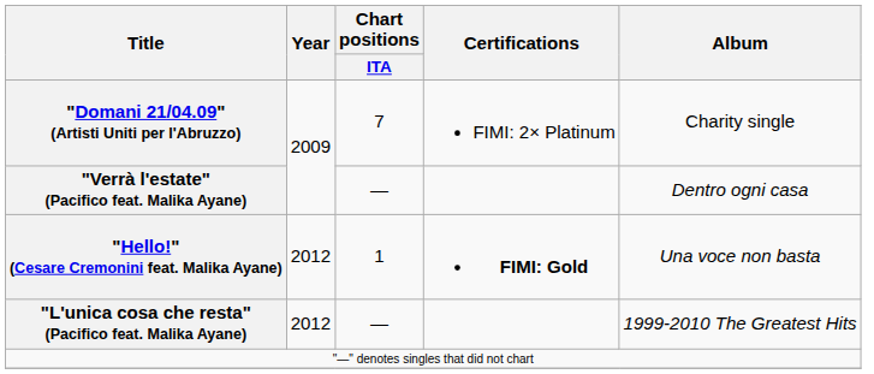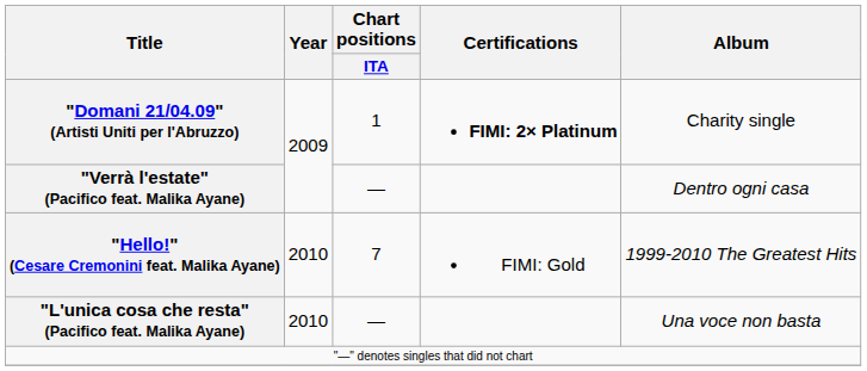 <table class="wikitable plainrowheaders" style="text-align:center;">
 <tr>
 <th rowspan="2">Title</th>
 <th rowspan="2">Year</th>
 <th colspan="1">Chart positions</th>
 <th rowspan="2">Certifications</th>
 <th rowspan="2">Album</th>
 </tr>
 <tr>
 <th scope="col" style="width:3em;font-size:90%;"><a href='#'>ITA</a><br></th>
 </tr>
 <tr>
 <th scope="row">"<a href='#'>Domani 21/04.09</a>"<br><small>(Artisti Uniti per l'Abruzzo)</small></th>
 <td rowspan="2">2009</td>
-<td>7</td>
-<td><br><ul><li>FIMI: 2× Platinum</li></ul></td>
+<td>1</td>
+<td><strong><br><ul><li>FIMI: 2× Platinum</li></ul></strong></td>
 <td>Charity single</td>
 </tr>
 <tr>
 <th scope="row">"Verrà l'estate"<br><small>(Pacifico feat. Malika Ayane)</small></th>
 <td>—</td>
 <td></td>
 <td><em>Dentro ogni casa</em></td>
 </tr>
 <tr>
 <th scope="row">"<a href='#'>Hello!</a>"<br><small>(<a href='#'>Cesare Cremonini</a> feat. Malika Ayane)</small></th>
-<td>2012</td>
-<td>1</td>
-<td><strong><br><ul><li>FIMI: Gold</li></ul></strong></td>
-<td><em>Una voce non basta</em></td>
+<td>2010</td>
+<td>7</td>
+<td><br><ul><li>FIMI: Gold</li></ul></td>
+<td><em>1999-2010 The Greatest Hits</em></td>
 </tr>
 <tr>
 <th scope="row">"L'unica cosa che resta"<br><small>(Pacifico feat. Malika Ayane)</small></th>
-<td>2012</td>
+<td>2010</td>
 <td>—</td>
 <td></td>
-<td><em>1999-2010 The Greatest Hits</em></td>
+<td><em>Una voce non basta</em></td>
 </tr>
 <tr>
 <td align="center" colspan="30" style="font-size:8pt">"—" denotes singles that did not chart</td>
 </tr>
 <tr>
 </tr>
 </table>
